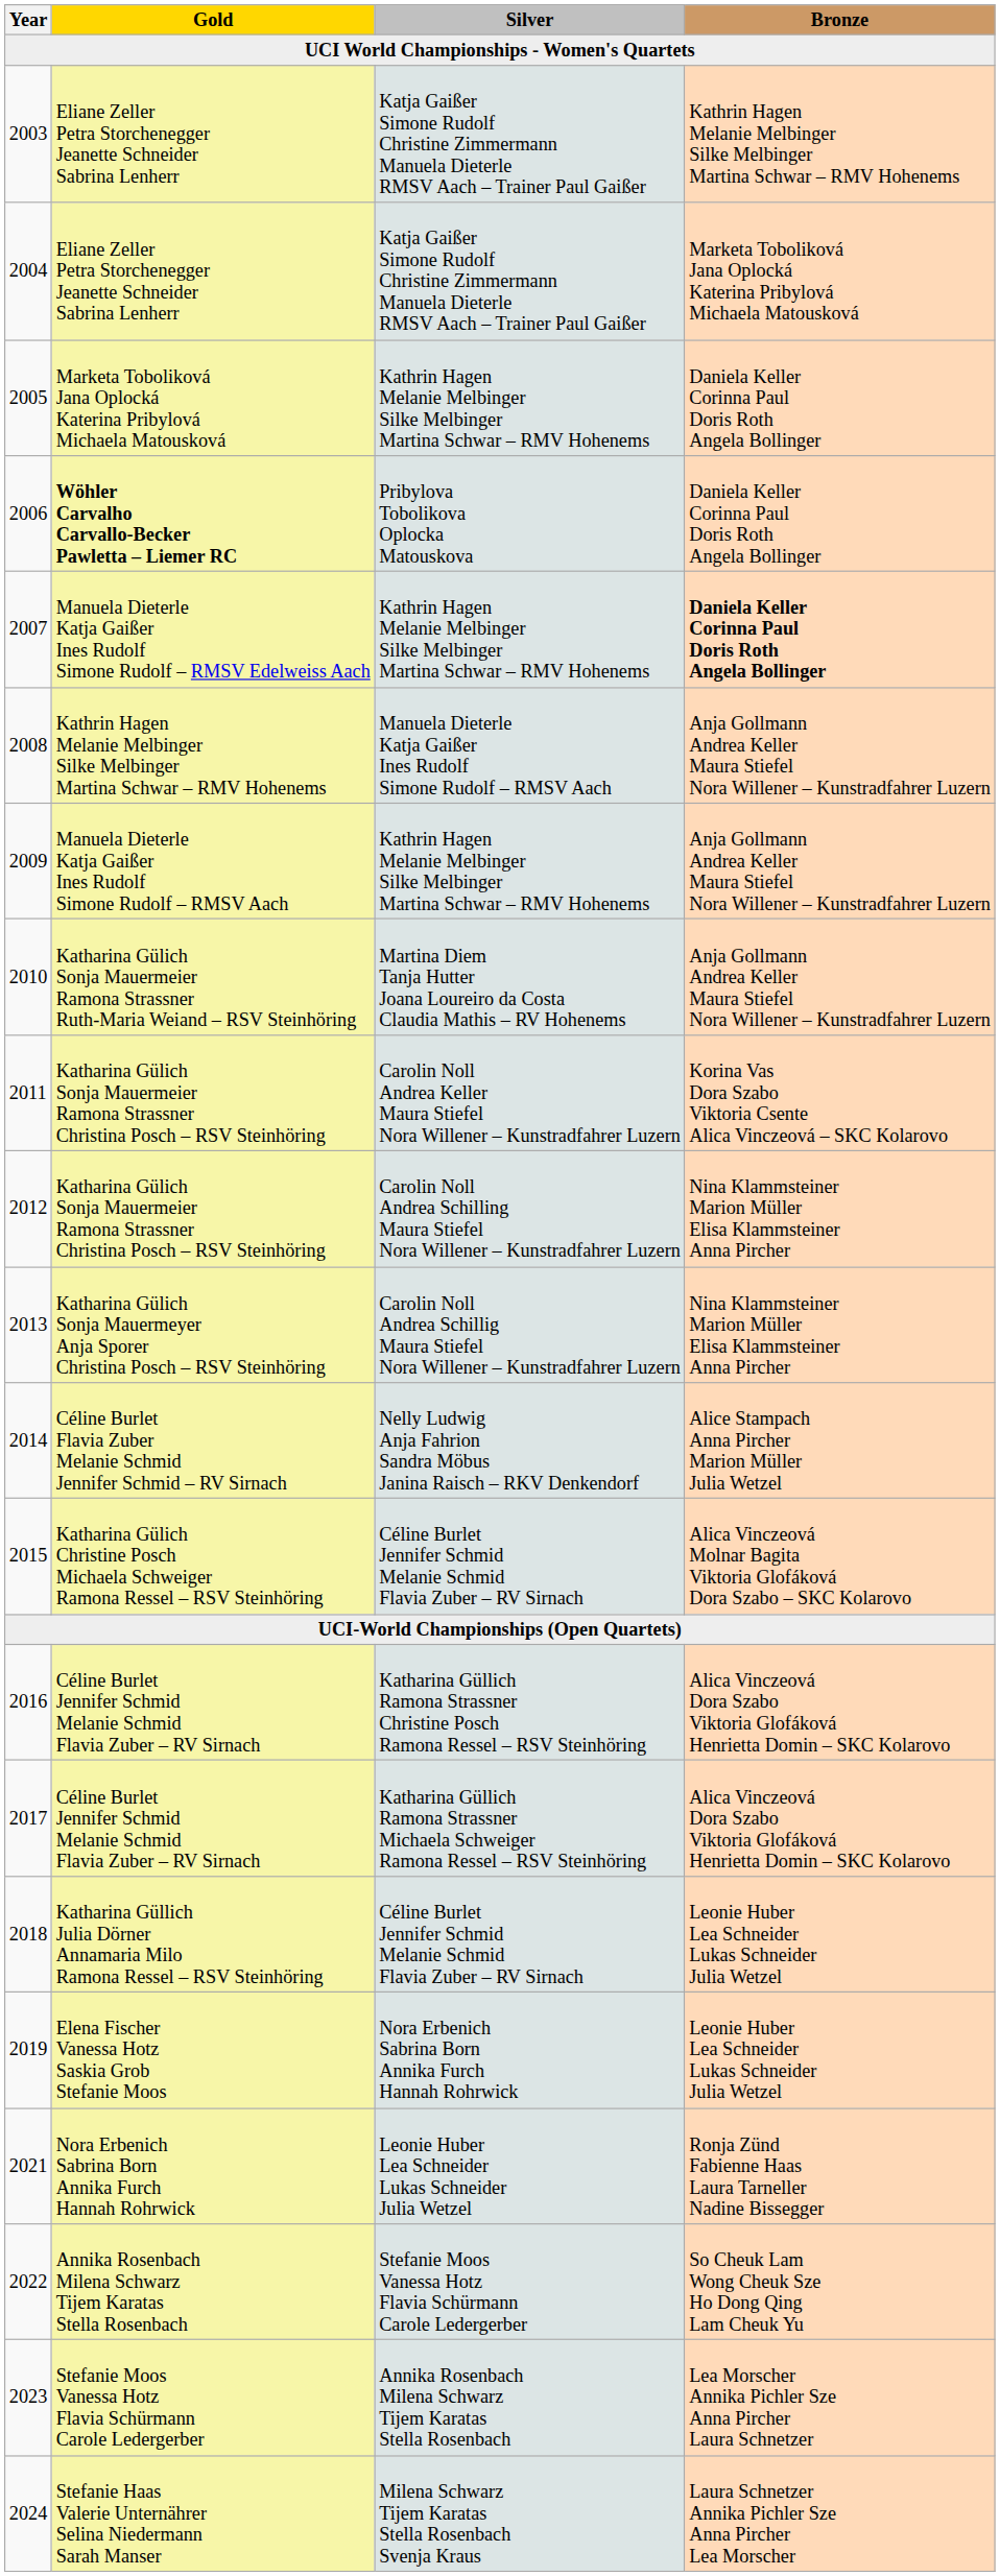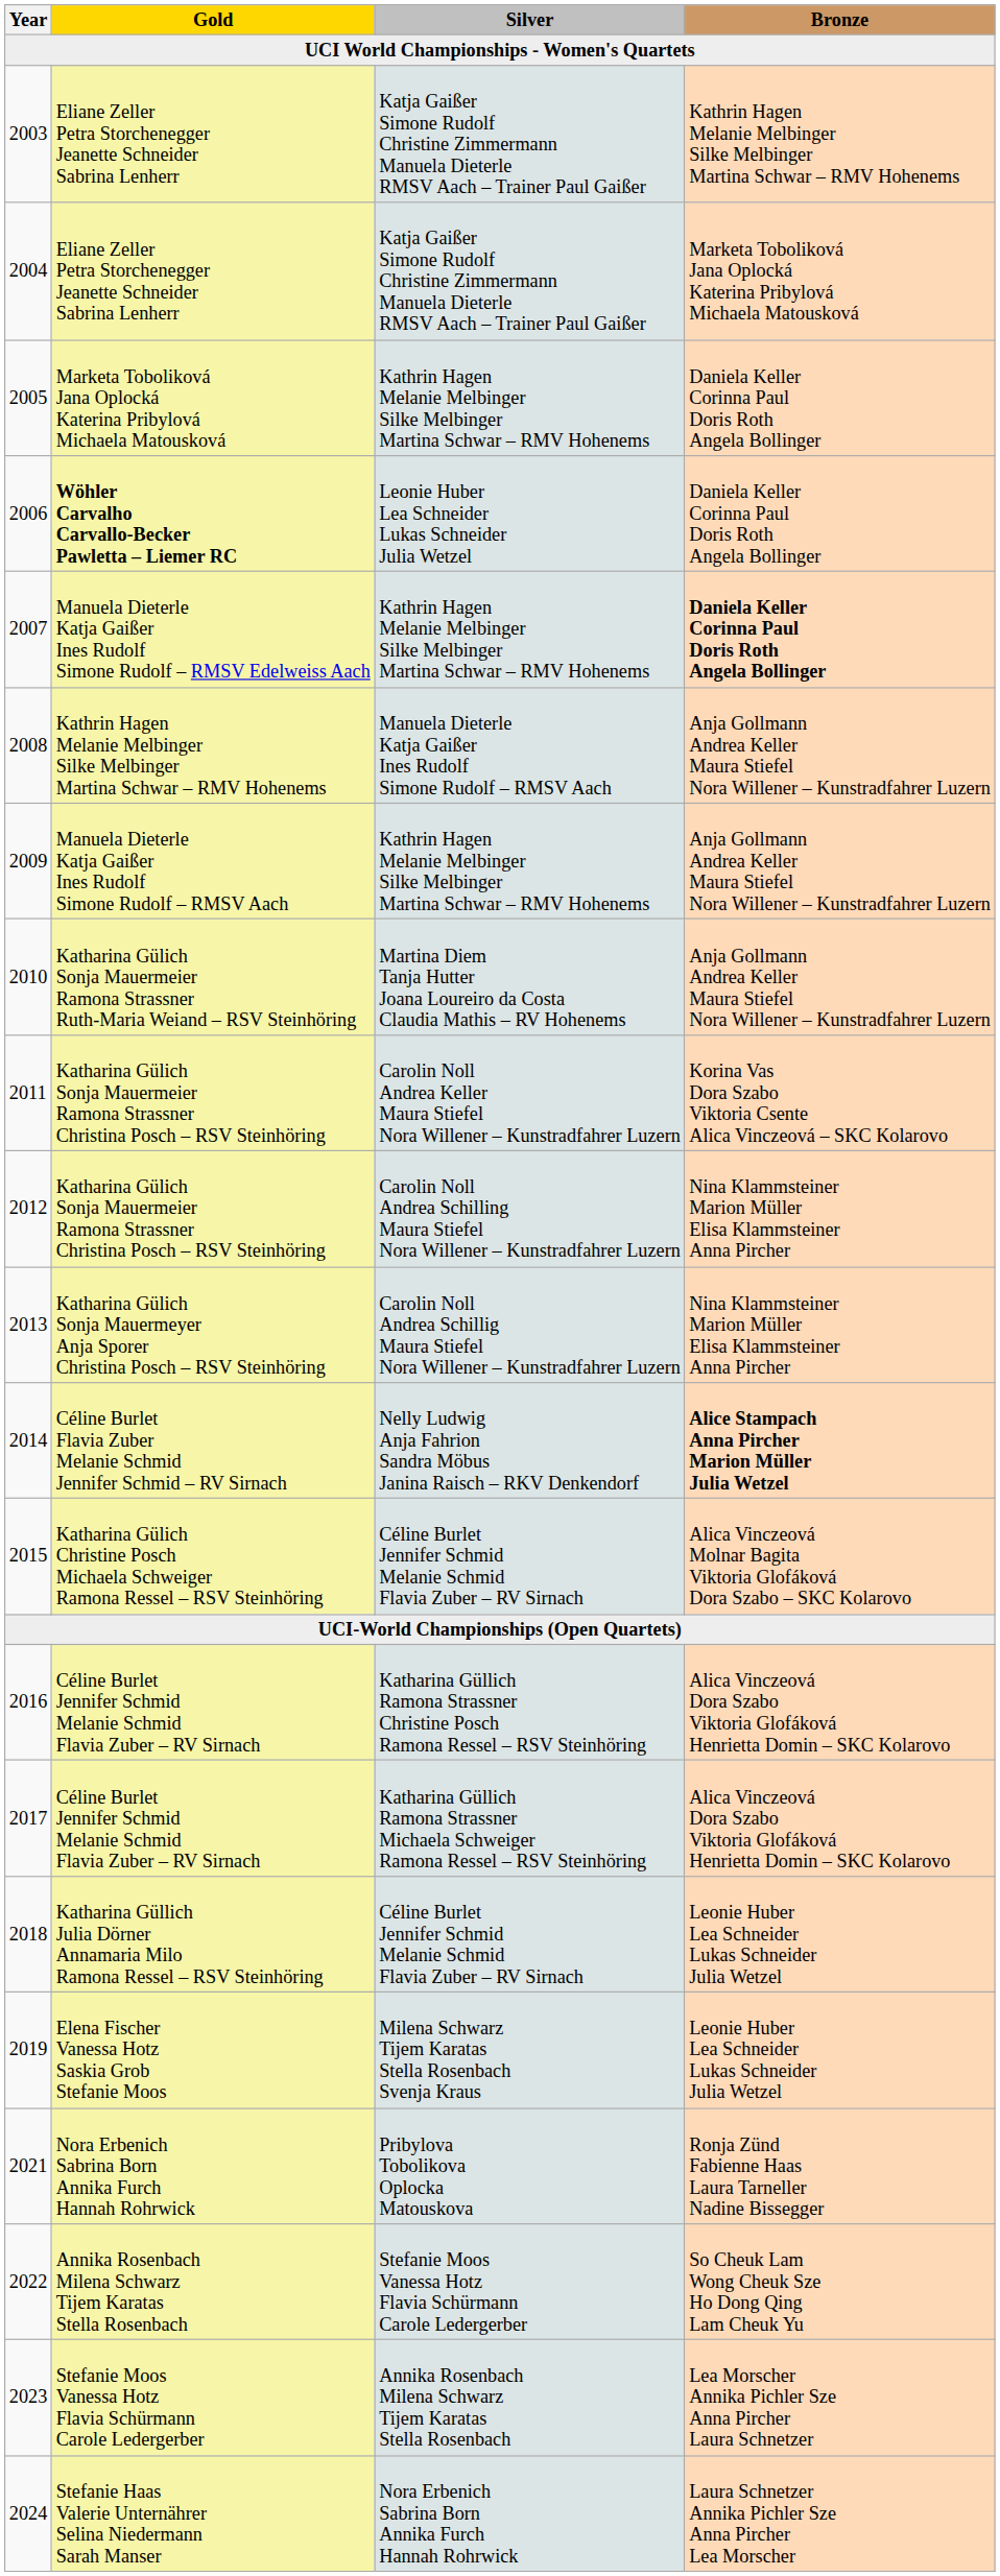 <table class="wikitable">
 <tr>
 <th>Year</th>
 <td style="text-align:center; background:gold;"><strong>Gold</strong></td>
 <td style="text-align:center; background:silver;"><strong>Silver</strong></td>
 <td style="text-align:center; background:#c96;"><strong>Bronze</strong></td>
 </tr>
 <tr style="background-color:#eee">
 <td style="text-align:center" colspan="4"><strong>UCI World Championships - Women's Quartets</strong></td>
 </tr>
 <tr>
 <td>2003</td>
 <td bgcolor="#F7F6A8"> <br> Eliane Zeller<br> Petra Storchenegger<br> Jeanette Schneider<br> Sabrina Lenherr</td>
 <td bgcolor="#DCE5E5"> <br> Katja Gaißer<br> Simone Rudolf<br> Christine Zimmermann<br> Manuela Dieterle<br>RMSV Aach – Trainer Paul Gaißer</td>
 <td bgcolor="#FFDAB9"> <br> Kathrin Hagen<br> Melanie Melbinger<br> Silke Melbinger<br> Martina Schwar – RMV Hohenems</td>
 </tr>
 <tr>
 <td>2004</td>
 <td bgcolor="#F7F6A8"> <br> Eliane Zeller<br> Petra Storchenegger<br> Jeanette Schneider<br> Sabrina Lenherr</td>
 <td bgcolor="#DCE5E5"> <br> Katja Gaißer<br> Simone Rudolf<br> Christine Zimmermann<br> Manuela Dieterle<br>RMSV Aach – Trainer Paul Gaißer</td>
 <td bgcolor="#FFDAB9"> <br> Marketa Toboliková<br> Jana Oplocká<br> Katerina Pribylová<br> Michaela Matousková</td>
 </tr>
 <tr>
 <td>2005</td>
 <td bgcolor="#F7F6A8"> <br> Marketa Toboliková<br> Jana Oplocká<br> Katerina Pribylová<br> Michaela Matousková</td>
 <td bgcolor="#DCE5E5"> <br> Kathrin Hagen<br> Melanie Melbinger<br> Silke Melbinger<br> Martina Schwar – RMV Hohenems</td>
 <td bgcolor="#FFDAB9"> <br> Daniela Keller<br> Corinna Paul<br> Doris Roth<br> Angela Bollinger</td>
 </tr>
 <tr>
 <td>2006</td>
 <td bgcolor="#F7F6A8"><strong> <br> Wöhler<br>Carvalho<br>Carvallo-Becker<br>Pawletta – Liemer RC</strong></td>
-<td bgcolor="#DCE5E5"> <br> Pribylova<br>Tobolikova<br>Oplocka<br>Matouskova</td>
+<td bgcolor="#DCE5E5"> <br> Leonie Huber<br> Lea Schneider<br> Lukas Schneider<br> Julia Wetzel</td>
 <td bgcolor="#FFDAB9"> <br> Daniela Keller<br> Corinna Paul<br> Doris Roth<br> Angela Bollinger</td>
 </tr>
 <tr>
 <td>2007</td>
 <td bgcolor="#F7F6A8"> <br> Manuela Dieterle<br> Katja Gaißer<br> Ines Rudolf<br> Simone Rudolf – <a href='#'>RMSV Edelweiss Aach</a></td>
 <td bgcolor="#DCE5E5"> <br> Kathrin Hagen<br> Melanie Melbinger<br> Silke Melbinger<br> Martina Schwar – RMV Hohenems</td>
 <td bgcolor="#FFDAB9"><strong> <br> Daniela Keller<br> Corinna Paul<br> Doris Roth<br> Angela Bollinger</strong></td>
 </tr>
 <tr>
 <td>2008</td>
 <td bgcolor="#F7F6A8"> <br> Kathrin Hagen<br> Melanie Melbinger<br> Silke Melbinger<br> Martina Schwar – RMV Hohenems</td>
 <td bgcolor="#DCE5E5"> <br> Manuela Dieterle<br> Katja Gaißer<br> Ines Rudolf<br> Simone Rudolf – RMSV Aach</td>
 <td bgcolor="#FFDAB9"> <br> Anja Gollmann<br> Andrea Keller<br> Maura Stiefel<br> Nora Willener – Kunstradfahrer Luzern</td>
 </tr>
 <tr>
 <td>2009</td>
 <td bgcolor="#F7F6A8"> <br> Manuela Dieterle<br> Katja Gaißer<br> Ines Rudolf<br> Simone Rudolf – RMSV Aach</td>
 <td bgcolor="#DCE5E5"> <br> Kathrin Hagen<br> Melanie Melbinger<br> Silke Melbinger<br> Martina Schwar – RMV Hohenems</td>
 <td bgcolor="#FFDAB9"> <br> Anja Gollmann<br> Andrea Keller<br> Maura Stiefel<br> Nora Willener – Kunstradfahrer Luzern</td>
 </tr>
 <tr>
 <td>2010</td>
 <td bgcolor="#F7F6A8"> <br> Katharina Gülich<br> Sonja Mauermeier<br> Ramona Strassner<br> Ruth-Maria Weiand – RSV Steinhöring</td>
 <td bgcolor="#DCE5E5"> <br> Martina Diem<br> Tanja Hutter<br> Joana Loureiro da Costa<br> Claudia Mathis – RV Hohenems</td>
 <td bgcolor="#FFDAB9"> <br> Anja Gollmann<br> Andrea Keller<br> Maura Stiefel<br> Nora Willener – Kunstradfahrer Luzern</td>
 </tr>
 <tr>
 <td>2011</td>
 <td bgcolor="#F7F6A8"> <br> Katharina Gülich<br> Sonja Mauermeier<br> Ramona Strassner<br> Christina Posch – RSV Steinhöring</td>
 <td bgcolor="#DCE5E5"> <br> Carolin Noll<br> Andrea Keller<br> Maura Stiefel<br> Nora Willener – Kunstradfahrer Luzern</td>
 <td bgcolor="#FFDAB9"> <br> Korina Vas<br> Dora Szabo<br> Viktoria Csente<br> Alica Vinczeová – SKC Kolarovo</td>
 </tr>
 <tr>
 <td>2012</td>
 <td bgcolor="#F7F6A8"> <br> Katharina Gülich<br> Sonja Mauermeier<br> Ramona Strassner<br> Christina Posch – RSV Steinhöring</td>
 <td bgcolor="#DCE5E5"> <br> Carolin Noll<br> Andrea Schilling<br> Maura Stiefel<br> Nora Willener – Kunstradfahrer Luzern</td>
 <td bgcolor="#FFDAB9"> <br> Nina Klammsteiner<br> Marion Müller<br> Elisa Klammsteiner<br> Anna Pircher</td>
 </tr>
 <tr>
 <td>2013</td>
 <td bgcolor="#F7F6A8"> <br> Katharina Gülich<br> Sonja Mauermeyer<br> Anja Sporer<br> Christina Posch – RSV Steinhöring</td>
 <td bgcolor="#DCE5E5"> <br> Carolin Noll<br> Andrea Schillig<br> Maura Stiefel<br> Nora Willener – Kunstradfahrer Luzern</td>
 <td bgcolor="#FFDAB9"> <br> Nina Klammsteiner<br> Marion Müller<br> Elisa Klammsteiner<br> Anna Pircher</td>
 </tr>
 <tr>
 <td>2014</td>
 <td bgcolor="#F7F6A8"> <br> Céline Burlet<br> Flavia Zuber<br> Melanie Schmid<br>Jennifer Schmid – RV Sirnach</td>
 <td bgcolor="#DCE5E5"> <br> Nelly Ludwig<br> Anja Fahrion<br> Sandra Möbus<br>Janina Raisch – RKV Denkendorf</td>
-<td bgcolor="#FFDAB9"> <br> Alice Stampach<br> Anna Pircher<br> Marion Müller<br> Julia Wetzel</td>
+<td bgcolor="#FFDAB9"><strong> <br> Alice Stampach<br> Anna Pircher<br> Marion Müller<br> Julia Wetzel</strong></td>
 </tr>
 <tr>
 <td>2015</td>
 <td bgcolor="#F7F6A8"> <br> Katharina Gülich<br> Christine Posch<br> Michaela Schweiger<br> Ramona Ressel – RSV Steinhöring</td>
 <td bgcolor="#DCE5E5"> <br> Céline Burlet<br> Jennifer Schmid<br> Melanie Schmid<br> Flavia Zuber – RV Sirnach</td>
 <td bgcolor="#FFDAB9"> <br> Alica Vinczeová<br> Molnar Bagita<br> Viktoria Glofáková<br> Dora Szabo – SKC Kolarovo</td>
 </tr>
 <tr style="background-color:#eee">
 <td style="text-align:center" colspan="4"><strong>UCI-World Championships (Open Quartets)</strong></td>
 </tr>
 <tr>
 <td>2016</td>
 <td bgcolor="#F7F6A8"> <br> Céline Burlet<br> Jennifer Schmid<br> Melanie Schmid<br> Flavia Zuber – RV Sirnach</td>
 <td bgcolor="#DCE5E5"> <br> Katharina Güllich<br> Ramona Strassner<br> Christine Posch<br> Ramona Ressel – RSV Steinhöring</td>
 <td bgcolor="#FFDAB9"> <br> Alica Vinczeová<br> Dora Szabo<br> Viktoria Glofáková<br> Henrietta Domin – SKC Kolarovo</td>
 </tr>
 <tr>
 <td>2017</td>
 <td bgcolor="#F7F6A8"> <br> Céline Burlet<br> Jennifer Schmid<br> Melanie Schmid<br> Flavia Zuber – RV Sirnach</td>
 <td bgcolor="#DCE5E5"> <br> Katharina Güllich<br> Ramona Strassner<br> Michaela Schweiger<br> Ramona Ressel – RSV Steinhöring</td>
 <td bgcolor="#FFDAB9"> <br> Alica Vinczeová<br> Dora Szabo<br> Viktoria Glofáková<br> Henrietta Domin – SKC Kolarovo</td>
 </tr>
 <tr>
 <td>2018</td>
 <td bgcolor="#F7F6A8"> <br> Katharina Güllich<br> Julia Dörner<br> Annamaria Milo<br> Ramona Ressel – RSV Steinhöring</td>
 <td bgcolor="#DCE5E5"> <br> Céline Burlet<br> Jennifer Schmid<br> Melanie Schmid<br> Flavia Zuber – RV Sirnach</td>
 <td bgcolor="#FFDAB9"> <br> Leonie Huber<br> Lea Schneider<br> Lukas Schneider<br> Julia Wetzel</td>
 </tr>
 <tr>
 <td>2019</td>
 <td bgcolor="#F7F6A8"> <br> Elena Fischer<br> Vanessa Hotz<br> Saskia Grob<br> Stefanie Moos</td>
-<td bgcolor="#DCE5E5"> <br> Nora Erbenich<br> Sabrina Born<br> Annika Furch<br> Hannah Rohrwick</td>
+<td bgcolor="#DCE5E5"> <br> Milena Schwarz<br> Tijem Karatas<br> Stella Rosenbach<br> Svenja Kraus</td>
 <td bgcolor="#FFDAB9"> <br> Leonie Huber<br> Lea Schneider<br> Lukas Schneider<br> Julia Wetzel</td>
 </tr>
 <tr>
 <td>2021</td>
 <td bgcolor="#F7F6A8"> <br> Nora Erbenich<br> Sabrina Born<br> Annika Furch<br> Hannah Rohrwick</td>
-<td bgcolor="#DCE5E5"> <br> Leonie Huber<br> Lea Schneider<br> Lukas Schneider<br> Julia Wetzel</td>
+<td bgcolor="#DCE5E5"> <br> Pribylova<br>Tobolikova<br>Oplocka<br>Matouskova</td>
 <td bgcolor="#FFDAB9"> <br> Ronja Zünd<br> Fabienne Haas<br> Laura Tarneller<br> Nadine Bissegger</td>
 </tr>
 <tr>
 <td>2022</td>
 <td bgcolor="#F7F6A8"> <br> Annika Rosenbach<br> Milena Schwarz<br> Tijem Karatas<br> Stella Rosenbach</td>
 <td bgcolor="#DCE5E5"> <br> Stefanie Moos<br> Vanessa Hotz<br> Flavia Schürmann<br> Carole Ledergerber</td>
 <td bgcolor="#FFDAB9"> <br> So Cheuk Lam<br> Wong Cheuk Sze<br> Ho Dong Qing<br> Lam Cheuk Yu</td>
 </tr>
 <tr>
 <td>2023</td>
 <td bgcolor="#F7F6A8"> <br> Stefanie Moos<br> Vanessa Hotz<br> Flavia Schürmann<br> Carole Ledergerber</td>
 <td bgcolor="#DCE5E5"> <br> Annika Rosenbach<br> Milena Schwarz<br> Tijem Karatas<br> Stella Rosenbach</td>
 <td bgcolor="#FFDAB9"> <br> Lea Morscher<br> Annika Pichler Sze<br> Anna Pircher<br> Laura Schnetzer</td>
 </tr>
 <tr>
 <td>2024</td>
 <td bgcolor="#F7F6A8"> <br> Stefanie Haas<br> Valerie Unternährer<br> Selina Niedermann<br> Sarah Manser</td>
-<td bgcolor="#DCE5E5"> <br> Milena Schwarz<br> Tijem Karatas<br> Stella Rosenbach<br> Svenja Kraus</td>
+<td bgcolor="#DCE5E5"> <br> Nora Erbenich<br> Sabrina Born<br> Annika Furch<br> Hannah Rohrwick</td>
 <td bgcolor="#FFDAB9"> <br> Laura Schnetzer<br> Annika Pichler Sze<br> Anna Pircher<br> Lea Morscher</td>
 </tr>
 </table>
